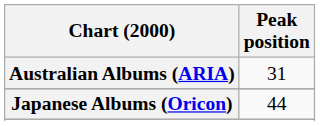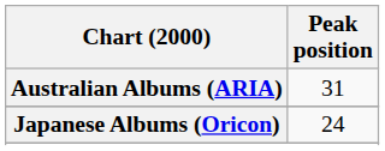 <table class="wikitable sortable plainrowheaders">
 <tr>
 <th>Chart (2000)</th>
 <th>Peak<br>position</th>
 </tr>
 <tr>
 <th scope="row">Australian Albums (<a href='#'>ARIA</a>)</th>
 <td style="text-align:center;">31</td>
 </tr>
 <tr>
 </tr>
 <tr>
 </tr>
 <tr>
 </tr>
 <tr>
 </tr>
 <tr>
 </tr>
 <tr>
 </tr>
 <tr>
 <th scope="row">Japanese Albums (<a href='#'>Oricon</a>)</th>
-<td style="text-align:center;">44</td>
+<td style="text-align:center;">24</td>
 </tr>
 <tr>
 </tr>
 <tr>
 </tr>
 <tr>
 </tr>
 <tr>
 </tr>
 <tr>
 </tr>
 <tr>
 </tr>
 </table>
